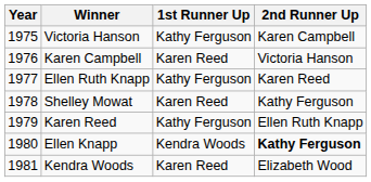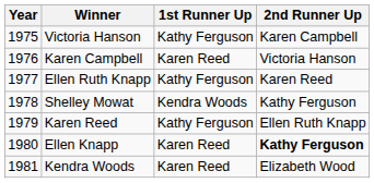 <table class="wikitable">
 <tr>
 <th>Year</th>
 <th>Winner</th>
 <th>1st Runner Up</th>
 <th>2nd Runner Up</th>
 </tr>
 <tr>
 <td>1975</td>
 <td>Victoria Hanson</td>
 <td>Kathy Ferguson</td>
 <td>Karen Campbell</td>
 </tr>
 <tr>
 <td>1976</td>
 <td>Karen Campbell</td>
 <td>Karen Reed</td>
 <td>Victoria Hanson</td>
 </tr>
 <tr>
 <td>1977</td>
 <td>Ellen Ruth Knapp</td>
 <td>Kathy Ferguson</td>
 <td>Karen Reed</td>
 </tr>
 <tr>
 <td>1978</td>
 <td>Shelley Mowat</td>
-<td>Karen Reed</td>
+<td>Kendra Woods</td>
 <td>Kathy Ferguson</td>
 </tr>
 <tr>
 <td>1979</td>
 <td>Karen Reed</td>
 <td>Kathy Ferguson</td>
 <td>Ellen Ruth Knapp</td>
 </tr>
 <tr>
 <td>1980</td>
 <td>Ellen Knapp</td>
-<td>Kendra Woods</td>
+<td>Karen Reed</td>
 <td><strong>Kathy Ferguson</strong></td>
 </tr>
 <tr>
 <td>1981</td>
 <td>Kendra Woods</td>
 <td>Karen Reed</td>
 <td>Elizabeth Wood</td>
 </tr>
 </table>
